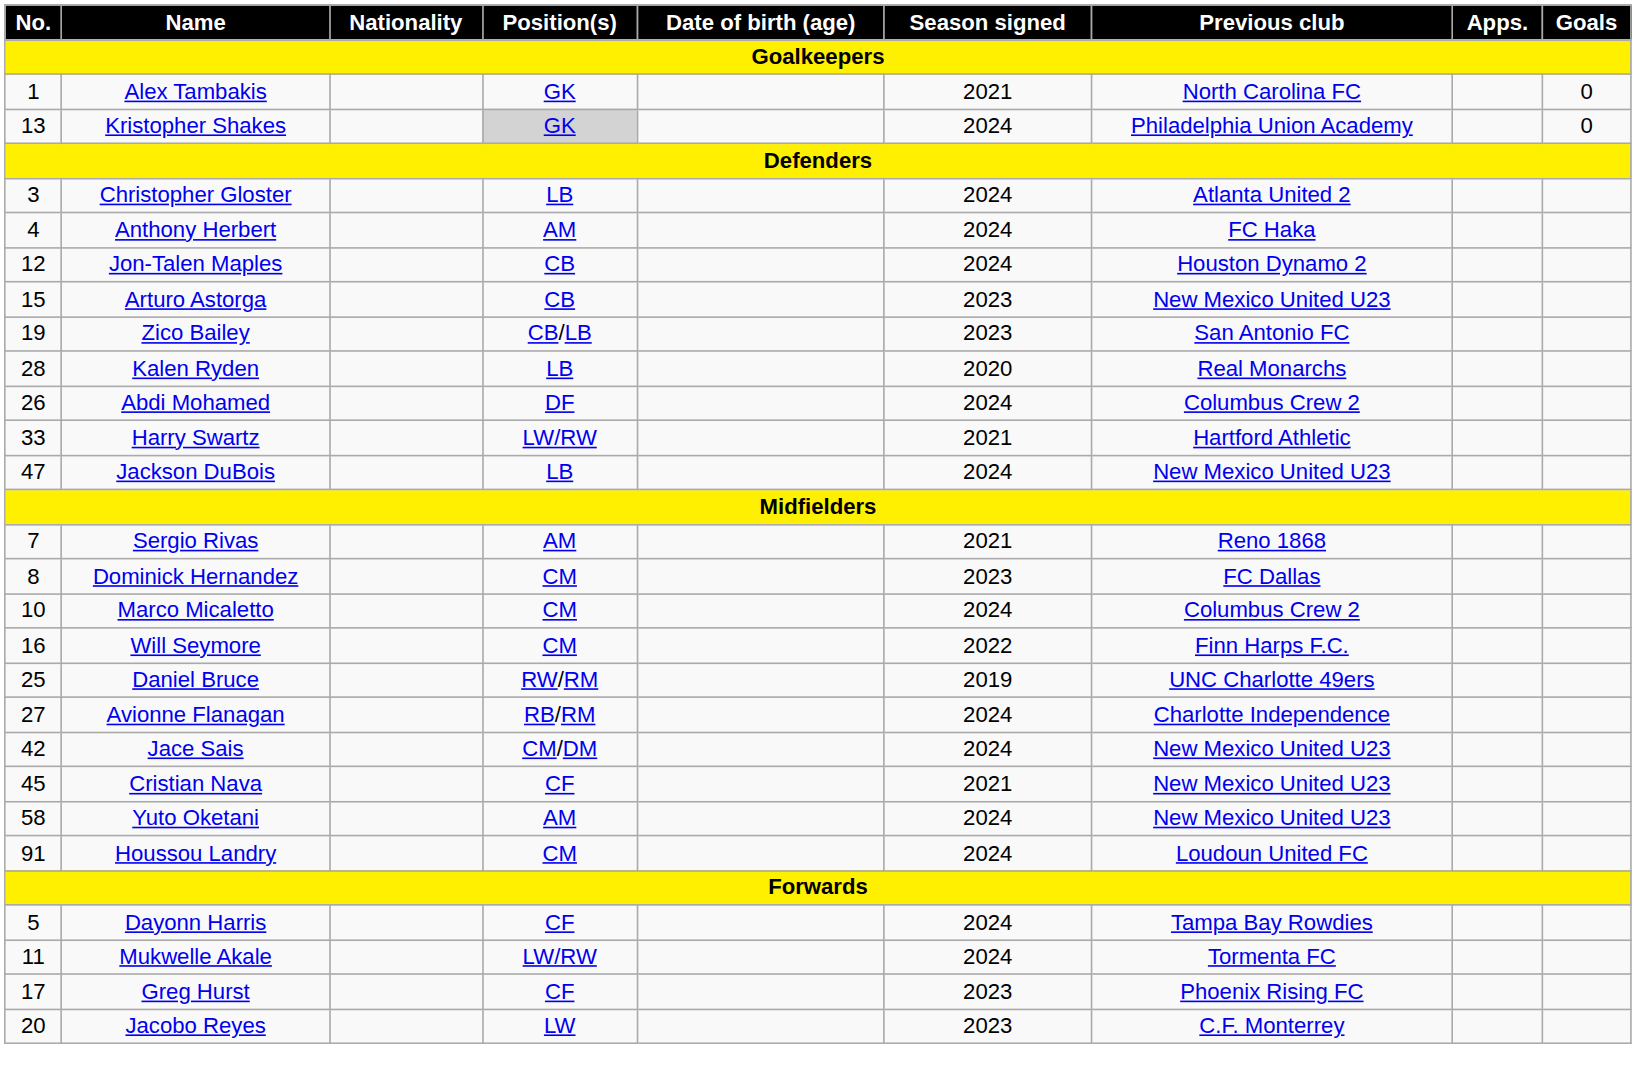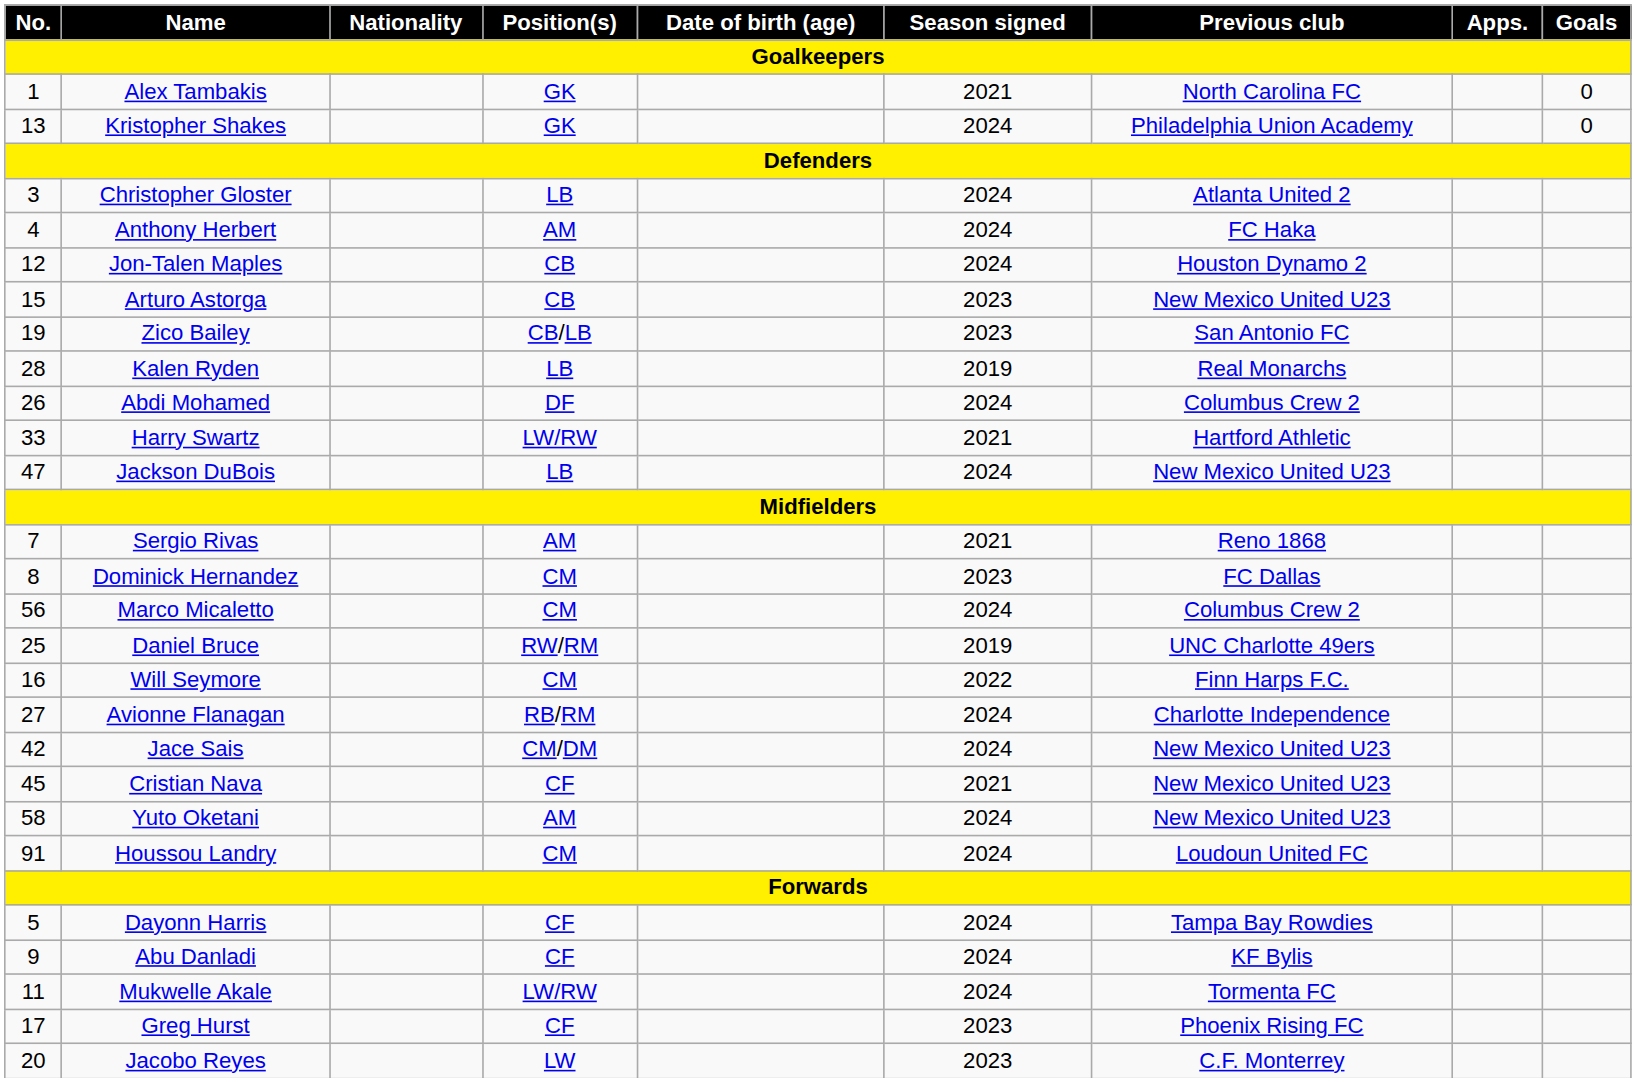 <table class="wikitable" style="text-align:center; font-size:86%; width:80%;">
 <tr>
 <th style="background:#000; color:white; text-align:center;">No.</th>
 <th style="background:#000; color:white; text-align:center;">Name</th>
 <th style="background:#000; color:white; text-align:center;">Nationality</th>
 <th style="background:#000; color:white; text-align:center;">Position(s)</th>
 <th style="background:#000; color:white; text-align:center;">Date of birth (age)</th>
 <th style="background:#000; color:white; text-align:center;">Season signed</th>
 <th style="background:#000; color:white; text-align:center;">Previous club</th>
 <th style="background:#000; color:white; text-align:center;">Apps.</th>
 <th style="background:#000; color:white; text-align:center;">Goals</th>
 </tr>
 <tr>
 <th colspan="9" style="background:#FFF000; color:black; text-align:center;">Goalkeepers</th>
 </tr>
 <tr>
 <td>1</td>
 <td><a href='#'>Alex Tambakis</a></td>
 <td></td>
 <td><a href='#'>GK</a></td>
 <td></td>
 <td>2021</td>
 <td> <a href='#'>North Carolina FC</a></td>
 <td></td>
 <td>0</td>
 </tr>
 <tr>
 <td>13</td>
 <td><a href='#'>Kristopher Shakes</a></td>
 <td></td>
-<td style="background: lightgrey;"><a href='#'>GK</a></td>
+<td><a href='#'>GK</a></td>
 <td></td>
 <td>2024</td>
 <td> <a href='#'>Philadelphia Union Academy</a></td>
 <td></td>
 <td>0</td>
 </tr>
 <tr>
 <th colspan="9" style="background:#FFF000; color:black; text-align:center;">Defenders</th>
 </tr>
 <tr>
 <td>3</td>
 <td><a href='#'>Christopher Gloster</a></td>
 <td></td>
 <td><a href='#'>LB</a></td>
 <td></td>
 <td>2024</td>
 <td> <a href='#'>Atlanta United 2</a></td>
 <td></td>
 <td></td>
 </tr>
 <tr>
 <td>4</td>
 <td><a href='#'>Anthony Herbert</a></td>
 <td></td>
 <td><a href='#'>AM</a></td>
 <td></td>
 <td>2024</td>
 <td> <a href='#'>FC Haka</a></td>
 <td></td>
 <td></td>
 </tr>
 <tr>
 <td>12</td>
 <td><a href='#'>Jon-Talen Maples</a></td>
 <td></td>
 <td><a href='#'>CB</a></td>
 <td></td>
 <td>2024</td>
 <td> <a href='#'>Houston Dynamo 2</a></td>
 <td></td>
 <td></td>
 </tr>
 <tr>
 <td>15</td>
 <td><a href='#'>Arturo Astorga</a></td>
 <td></td>
 <td><a href='#'>CB</a></td>
 <td></td>
 <td>2023</td>
 <td> <a href='#'>New Mexico United U23</a></td>
 <td></td>
 <td></td>
 </tr>
 <tr>
 <td>19</td>
 <td><a href='#'>Zico Bailey</a></td>
 <td></td>
 <td><a href='#'>CB</a>/<a href='#'>LB</a></td>
 <td></td>
 <td>2023</td>
 <td> <a href='#'>San Antonio FC</a></td>
 <td></td>
 <td></td>
 </tr>
 <tr>
 <td>28</td>
 <td><a href='#'>Kalen Ryden</a></td>
 <td></td>
 <td><a href='#'>LB</a></td>
 <td></td>
-<td>2020</td>
+<td>2019</td>
 <td> <a href='#'>Real Monarchs</a></td>
 <td></td>
 <td></td>
 </tr>
 <tr>
 <td>26</td>
 <td><a href='#'>Abdi Mohamed</a></td>
 <td></td>
 <td><a href='#'>DF</a></td>
 <td></td>
 <td>2024</td>
 <td> <a href='#'>Columbus Crew 2</a></td>
 <td></td>
 <td></td>
 </tr>
 <tr>
 <td>33</td>
 <td><a href='#'>Harry Swartz</a></td>
 <td></td>
 <td><a href='#'>LW/RW</a></td>
 <td></td>
 <td>2021</td>
 <td> <a href='#'>Hartford Athletic</a></td>
 <td></td>
 <td></td>
 </tr>
 <tr>
 <td>47</td>
 <td><a href='#'>Jackson DuBois</a></td>
 <td></td>
 <td><a href='#'>LB</a></td>
 <td></td>
 <td>2024</td>
 <td> <a href='#'>New Mexico United U23</a></td>
 <td></td>
 <td></td>
 </tr>
 <tr>
 <th colspan="9" style="background:#FFF000; color:black; text-align:center;">Midfielders</th>
 </tr>
 <tr>
 <td>7</td>
 <td><a href='#'>Sergio Rivas</a></td>
 <td></td>
 <td><a href='#'>AM</a></td>
 <td></td>
 <td>2021</td>
 <td> <a href='#'>Reno 1868</a></td>
 <td></td>
 <td></td>
 </tr>
 <tr>
 <td>8</td>
 <td><a href='#'>Dominick Hernandez</a></td>
 <td></td>
 <td><a href='#'>CM</a></td>
 <td></td>
 <td>2023</td>
 <td> <a href='#'>FC Dallas</a></td>
 <td></td>
 <td></td>
 </tr>
 <tr>
-<td>10</td>
+<td>56</td>
 <td><a href='#'>Marco Micaletto</a></td>
 <td></td>
 <td><a href='#'>CM</a></td>
 <td></td>
 <td>2024</td>
 <td> <a href='#'>Columbus Crew 2</a></td>
+<td></td>
+<td></td>
+</tr>
+<tr>
+<td>25</td>
+<td><a href='#'>Daniel Bruce</a></td>
+<td></td>
+<td><a href='#'>RW</a>/<a href='#'>RM</a></td>
+<td></td>
+<td>2019</td>
+<td> <a href='#'>UNC Charlotte 49ers</a></td>
 <td></td>
 <td></td>
 </tr>
 <tr>
 <td>16</td>
 <td><a href='#'>Will Seymore</a></td>
 <td></td>
 <td><a href='#'>CM</a></td>
 <td></td>
 <td>2022</td>
 <td> <a href='#'>Finn Harps F.C.</a></td>
-<td></td>
-<td></td>
-</tr>
-<tr>
-<td>25</td>
-<td><a href='#'>Daniel Bruce</a></td>
-<td></td>
-<td><a href='#'>RW</a>/<a href='#'>RM</a></td>
-<td></td>
-<td>2019</td>
-<td> <a href='#'>UNC Charlotte 49ers</a></td>
 <td></td>
 <td></td>
 </tr>
 <tr>
 <td>27</td>
 <td><a href='#'>Avionne Flanagan</a></td>
 <td></td>
 <td><a href='#'>RB</a>/<a href='#'>RM</a></td>
 <td></td>
 <td>2024</td>
 <td> <a href='#'>Charlotte Independence</a></td>
 <td></td>
 <td></td>
 </tr>
 <tr>
 <td>42</td>
 <td><a href='#'>Jace Sais</a></td>
 <td></td>
 <td><a href='#'>CM</a>/<a href='#'>DM</a></td>
 <td></td>
 <td>2024</td>
 <td> <a href='#'>New Mexico United U23</a></td>
 <td></td>
 <td></td>
 </tr>
 <tr>
 <td>45</td>
 <td><a href='#'>Cristian Nava</a></td>
 <td></td>
 <td><a href='#'>CF</a></td>
 <td></td>
 <td>2021</td>
 <td> <a href='#'>New Mexico United U23</a></td>
 <td></td>
 <td></td>
 </tr>
 <tr>
 <td>58</td>
 <td><a href='#'>Yuto Oketani</a></td>
 <td></td>
 <td><a href='#'>AM</a></td>
 <td></td>
 <td>2024</td>
 <td> <a href='#'>New Mexico United U23</a></td>
 <td></td>
 <td></td>
 </tr>
 <tr>
 <td>91</td>
 <td><a href='#'>Houssou Landry</a></td>
 <td></td>
 <td><a href='#'>CM</a></td>
 <td></td>
 <td>2024</td>
 <td> <a href='#'>Loudoun United FC</a></td>
 <td></td>
 <td></td>
 </tr>
 <tr>
 <th colspan="9" style="background:#FFF000; color:black; text-align:center;">Forwards</th>
 </tr>
 <tr>
 <td>5</td>
 <td><a href='#'>Dayonn Harris</a></td>
 <td></td>
 <td><a href='#'>CF</a></td>
 <td></td>
 <td>2024</td>
 <td> <a href='#'>Tampa Bay Rowdies</a></td>
 <td></td>
 <td></td>
 </tr>
 <tr>
+<td>9</td>
+<td><a href='#'>Abu Danladi</a></td>
+<td></td>
+<td><a href='#'>CF</a></td>
+<td></td>
+<td>2024</td>
+<td> <a href='#'>KF Bylis</a></td>
+<td></td>
+<td></td>
+</tr>
+<tr>
 <td>11</td>
 <td><a href='#'>Mukwelle Akale</a></td>
 <td></td>
 <td><a href='#'>LW/RW</a></td>
 <td></td>
 <td>2024</td>
 <td> <a href='#'>Tormenta FC</a></td>
 <td></td>
 <td></td>
 </tr>
 <tr>
 <td>17</td>
 <td><a href='#'>Greg Hurst</a></td>
 <td></td>
 <td><a href='#'>CF</a></td>
 <td></td>
 <td>2023</td>
 <td> <a href='#'>Phoenix Rising FC</a></td>
 <td></td>
 <td></td>
 </tr>
 <tr>
 <td>20</td>
 <td><a href='#'>Jacobo Reyes</a></td>
 <td></td>
 <td><a href='#'>LW</a></td>
 <td></td>
 <td>2023</td>
 <td> <a href='#'>C.F. Monterrey</a></td>
 <td></td>
 <td></td>
 </tr>
 </table>
